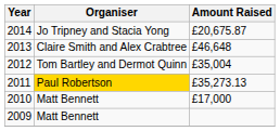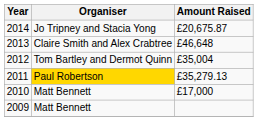 <table class="wikitable">
 <tr>
 <th>Year</th>
 <th>Organiser</th>
 <th>Amount Raised</th>
 </tr>
 <tr>
 <td>2014</td>
 <td>Jo Tripney and Stacia Yong</td>
 <td>£20,675.87</td>
 </tr>
 <tr>
 <td>2013</td>
 <td>Claire Smith and Alex Crabtree</td>
 <td>£46,648</td>
 </tr>
 <tr>
 <td>2012</td>
 <td>Tom Bartley and Dermot Quinn</td>
 <td>£35,004</td>
 </tr>
 <tr>
 <td>2011</td>
 <td style="background: gold;">Paul Robertson</td>
-<td>£35,273.13</td>
+<td>£35,279.13</td>
 </tr>
 <tr>
 <td>2010</td>
 <td>Matt Bennett</td>
 <td>£17,000</td>
 </tr>
 <tr>
 <td>2009</td>
 <td>Matt Bennett</td>
 <td></td>
 </tr>
 <tr>
 </tr>
 </table>
